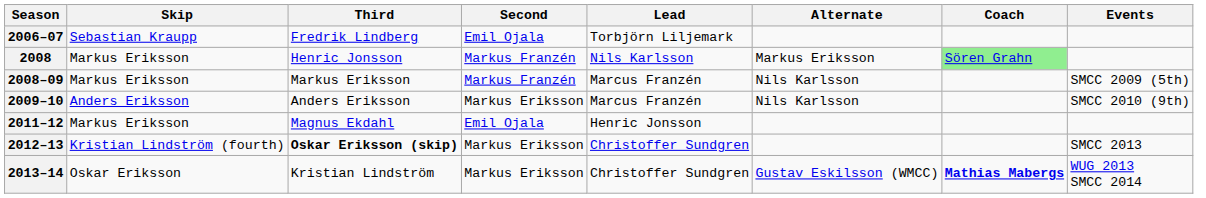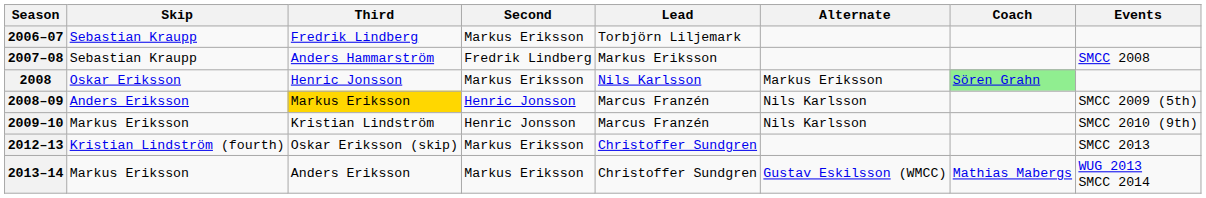 <table class="wikitable">
 <tr>
 <th scope="col">Season</th>
 <th scope="col">Skip</th>
 <th scope="col">Third</th>
 <th scope="col">Second</th>
 <th scope="col">Lead</th>
 <th scope="col">Alternate</th>
 <th scope="col">Coach</th>
 <th scope="col">Events</th>
 </tr>
 <tr>
 <th scope="row">2006–07</th>
 <td><a href='#'>Sebastian Kraupp</a></td>
 <td><a href='#'>Fredrik Lindberg</a></td>
-<td><a href='#'>Emil Ojala</a></td>
+<td>Markus Eriksson</td>
 <td>Torbjörn Liljemark</td>
 <td></td>
 <td></td>
 <td></td>
 </tr>
 <tr>
+<th scope="row">2007–08</th>
+<td>Sebastian Kraupp</td>
+<td><a href='#'>Anders Hammarström</a></td>
+<td>Fredrik Lindberg</td>
+<td>Markus Eriksson</td>
+<td></td>
+<td></td>
+<td><a href='#'>SMCC</a> 2008 </td>
+</tr>
+<tr>
 <th scope="row">2008</th>
+<td><a href='#'>Oskar Eriksson</a></td>
+<td><a href='#'>Henric Jonsson</a></td>
 <td>Markus Eriksson</td>
-<td><a href='#'>Henric Jonsson</a></td>
-<td><a href='#'>Markus Franzén</a></td>
 <td><a href='#'>Nils Karlsson</a></td>
 <td>Markus Eriksson</td>
 <td style="background: lightgreen;"><a href='#'>Sören Grahn</a></td>
 <td> </td>
 </tr>
 <tr>
 <th scope="row">2008–09</th>
-<td>Markus Eriksson</td>
-<td>Markus Eriksson</td>
-<td><a href='#'>Markus Franzén</a></td>
+<td><a href='#'>Anders Eriksson</a></td>
+<td style="background: gold;">Markus Eriksson</td>
+<td><a href='#'>Henric Jonsson</a></td>
 <td>Marcus Franzén</td>
 <td>Nils Karlsson</td>
 <td></td>
 <td>SMCC 2009 (5th)</td>
 </tr>
 <tr>
 <th scope="row">2009–10</th>
-<td><a href='#'>Anders Eriksson</a></td>
-<td>Anders Eriksson</td>
 <td>Markus Eriksson</td>
+<td>Kristian Lindström</td>
+<td>Henric Jonsson</td>
 <td>Marcus Franzén</td>
 <td>Nils Karlsson</td>
 <td></td>
 <td>SMCC 2010 (9th)</td>
 </tr>
 <tr>
-<th scope="row">2011–12</th>
-<td>Markus Eriksson</td>
-<td><a href='#'>Magnus Ekdahl</a></td>
-<td><a href='#'>Emil Ojala</a></td>
-<td>Henric Jonsson</td>
-<td></td>
-<td></td>
-<td></td>
-</tr>
-<tr>
 <th scope="row">2012–13</th>
 <td><a href='#'>Kristian Lindström</a> (fourth)</td>
-<td><strong>Oskar Eriksson (skip)</strong></td>
+<td>Oskar Eriksson (skip)</td>
 <td>Markus Eriksson</td>
 <td><a href='#'>Christoffer Sundgren</a></td>
 <td></td>
 <td></td>
 <td>SMCC 2013 </td>
 </tr>
 <tr>
 <th scope="row">2013–14</th>
-<td>Oskar Eriksson</td>
-<td>Kristian Lindström</td>
+<td>Markus Eriksson</td>
+<td>Anders Eriksson</td>
 <td>Markus Eriksson</td>
 <td>Christoffer Sundgren</td>
 <td><a href='#'>Gustav Eskilsson</a> (WMCC)</td>
-<td><strong><a href='#'>Mathias Mabergs</a></strong></td>
+<td><a href='#'>Mathias Mabergs</a></td>
 <td><a href='#'>WUG 2013</a> <br>SMCC 2014 <br> </td>
 </tr>
 </table>
